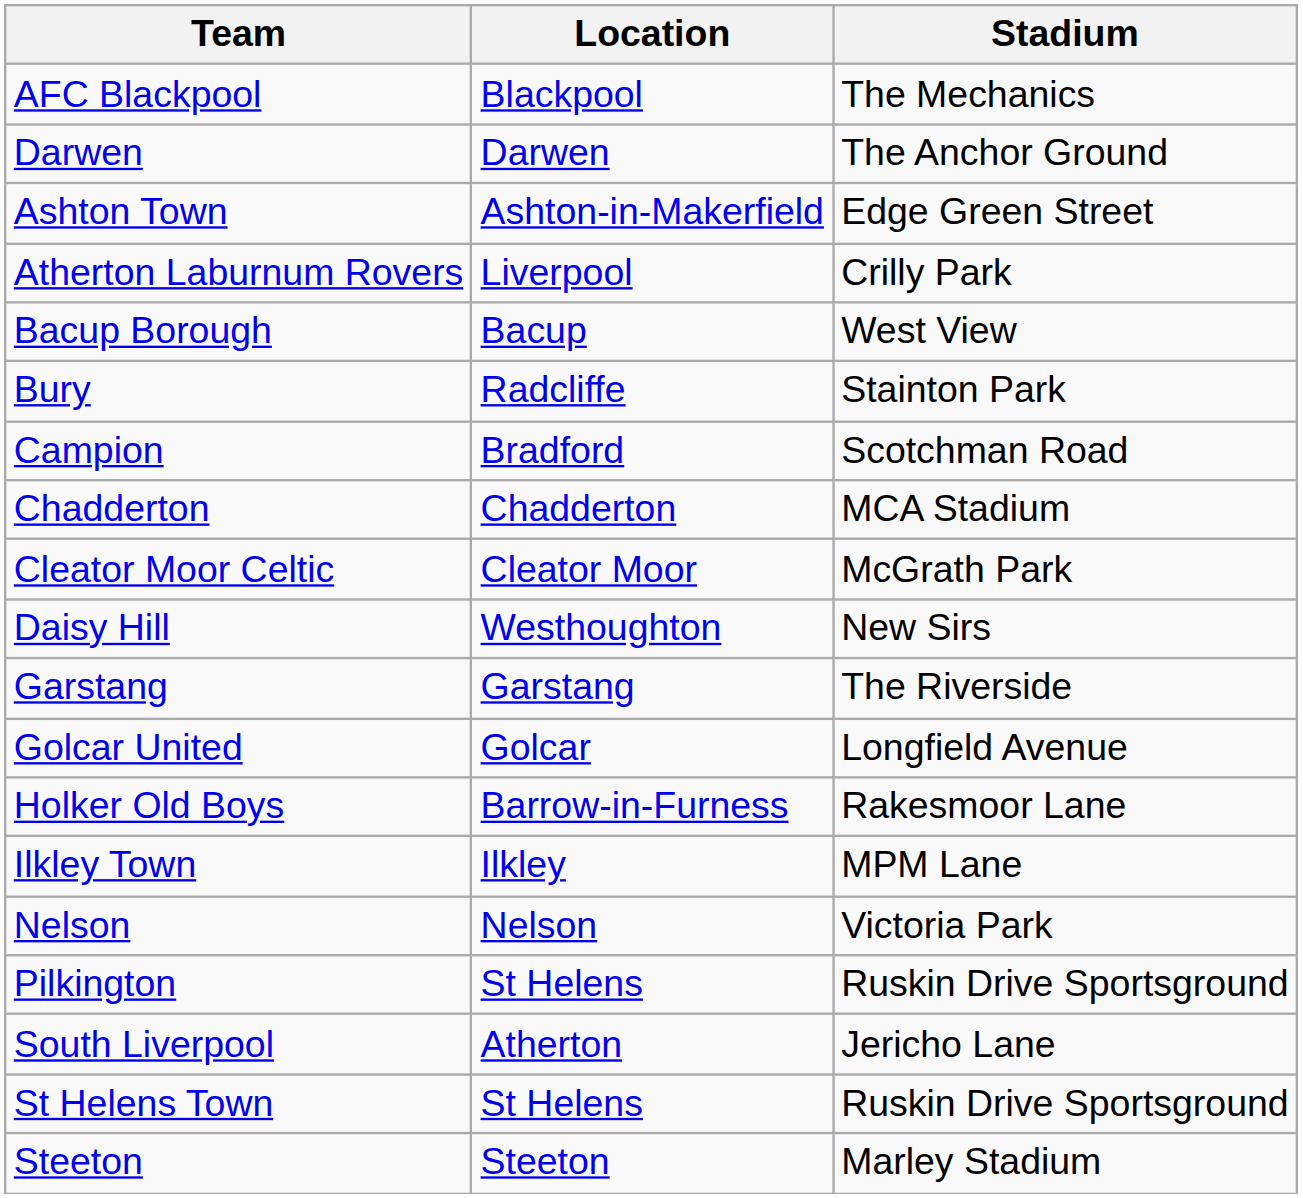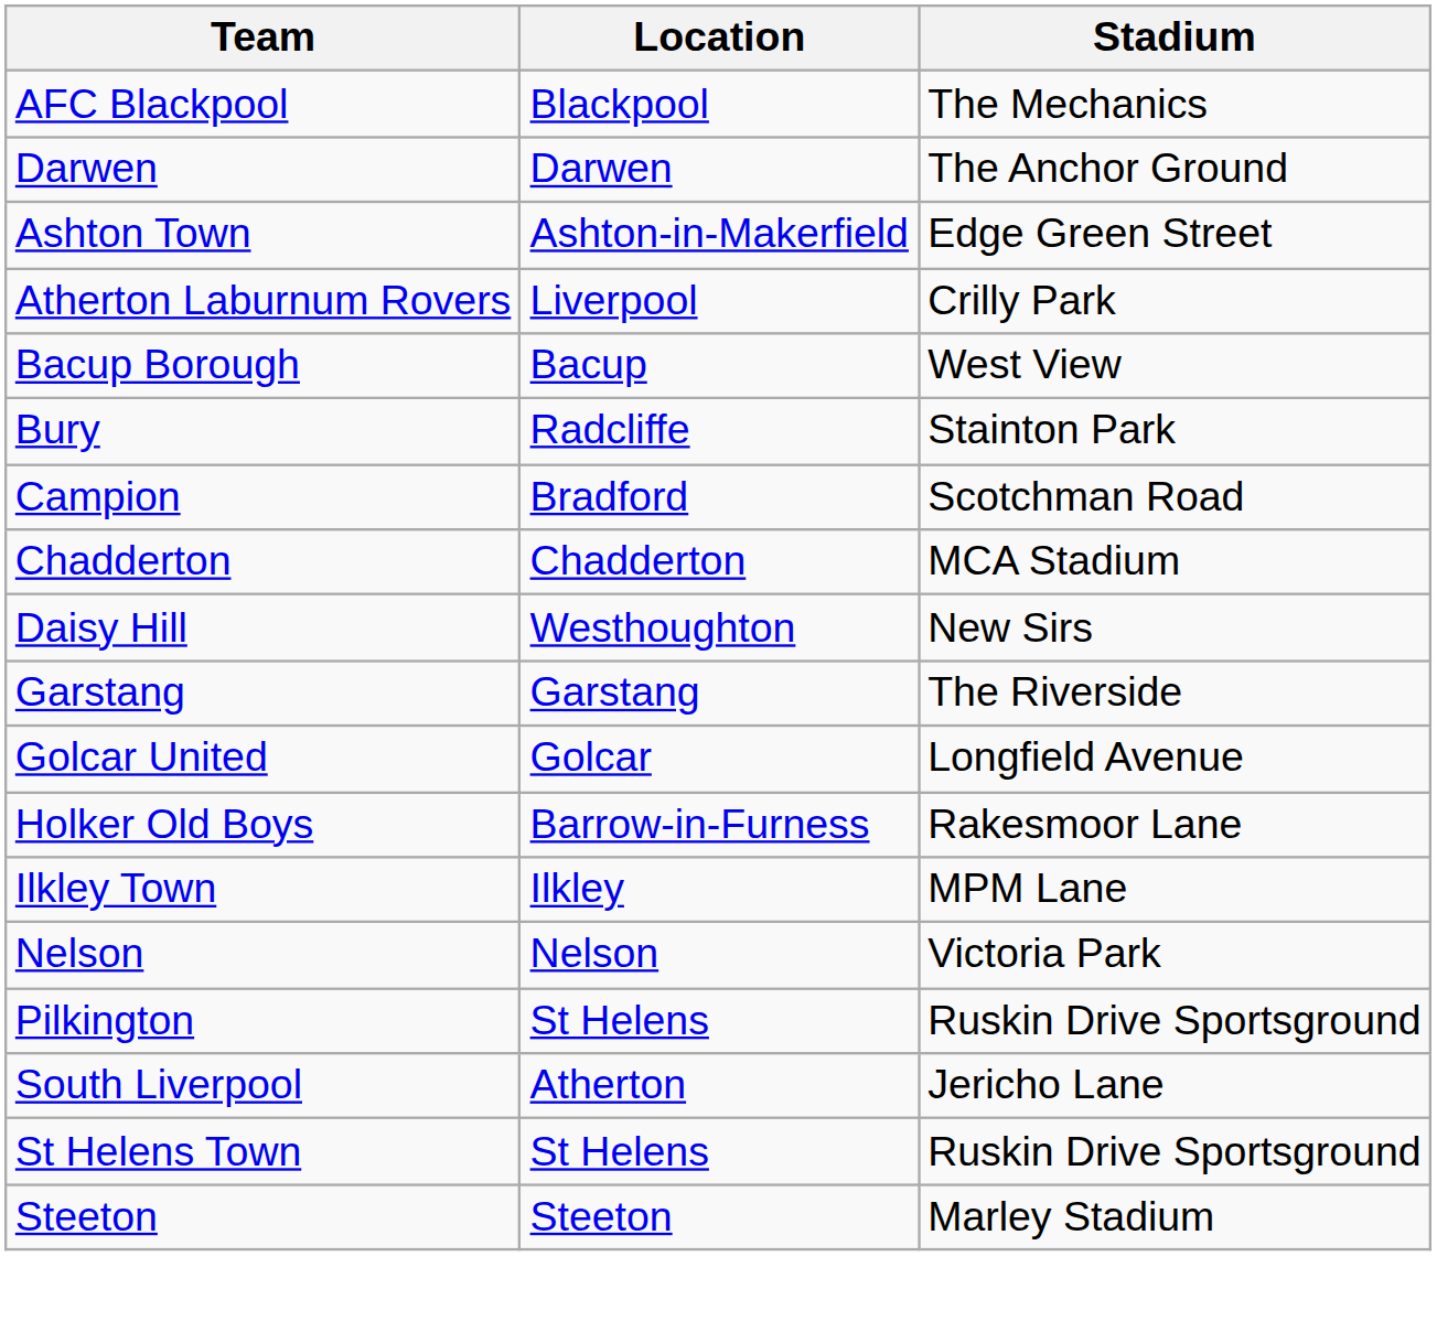 <table class="wikitable">
 <tr>
 <th>Team</th>
 <th>Location</th>
 <th>Stadium</th>
 </tr>
 <tr>
 <td><a href='#'>AFC Blackpool</a></td>
 <td><a href='#'>Blackpool</a></td>
 <td>The Mechanics</td>
 </tr>
 <tr>
 <td><a href='#'>Darwen</a></td>
 <td><a href='#'>Darwen</a></td>
 <td>The Anchor Ground</td>
 </tr>
 <tr>
 <td><a href='#'>Ashton Town</a></td>
 <td><a href='#'>Ashton-in-Makerfield</a></td>
 <td>Edge Green Street</td>
 </tr>
 <tr>
 <td><a href='#'>Atherton Laburnum Rovers</a></td>
 <td><a href='#'>Liverpool</a></td>
 <td>Crilly Park</td>
 </tr>
 <tr>
 <td><a href='#'>Bacup Borough</a></td>
 <td><a href='#'>Bacup</a></td>
 <td>West View</td>
 </tr>
 <tr>
 <td><a href='#'>Bury</a></td>
 <td><a href='#'>Radcliffe</a></td>
 <td>Stainton Park</td>
 </tr>
 <tr>
 <td><a href='#'>Campion</a></td>
 <td><a href='#'>Bradford</a></td>
 <td>Scotchman Road</td>
 </tr>
 <tr>
 <td><a href='#'>Chadderton</a></td>
 <td><a href='#'>Chadderton</a></td>
 <td>MCA Stadium</td>
-</tr>
-<tr>
-<td><a href='#'>Cleator Moor Celtic</a></td>
-<td><a href='#'>Cleator Moor</a></td>
-<td>McGrath Park</td>
 </tr>
 <tr>
 <td><a href='#'>Daisy Hill</a></td>
 <td><a href='#'>Westhoughton</a></td>
 <td>New Sirs</td>
 </tr>
 <tr>
 <td><a href='#'>Garstang</a></td>
 <td><a href='#'>Garstang</a></td>
 <td>The Riverside</td>
 </tr>
 <tr>
 <td><a href='#'>Golcar United</a></td>
 <td><a href='#'>Golcar</a></td>
 <td>Longfield Avenue</td>
 </tr>
 <tr>
 <td><a href='#'>Holker Old Boys</a></td>
 <td><a href='#'>Barrow-in-Furness</a></td>
 <td>Rakesmoor Lane</td>
 </tr>
 <tr>
 <td><a href='#'>Ilkley Town</a></td>
 <td><a href='#'>Ilkley</a></td>
 <td>MPM Lane</td>
 </tr>
 <tr>
 <td><a href='#'>Nelson</a></td>
 <td><a href='#'>Nelson</a></td>
 <td>Victoria Park</td>
 </tr>
 <tr>
 <td><a href='#'>Pilkington</a></td>
 <td><a href='#'>St Helens</a></td>
 <td>Ruskin Drive Sportsground</td>
 </tr>
 <tr>
 <td><a href='#'>South Liverpool</a></td>
 <td><a href='#'>Atherton</a></td>
 <td>Jericho Lane</td>
 </tr>
 <tr>
 <td><a href='#'>St Helens Town</a></td>
 <td><a href='#'>St Helens</a></td>
 <td>Ruskin Drive Sportsground</td>
 </tr>
 <tr>
 <td><a href='#'>Steeton</a></td>
 <td><a href='#'>Steeton</a></td>
 <td>Marley Stadium</td>
 </tr>
 </table>
